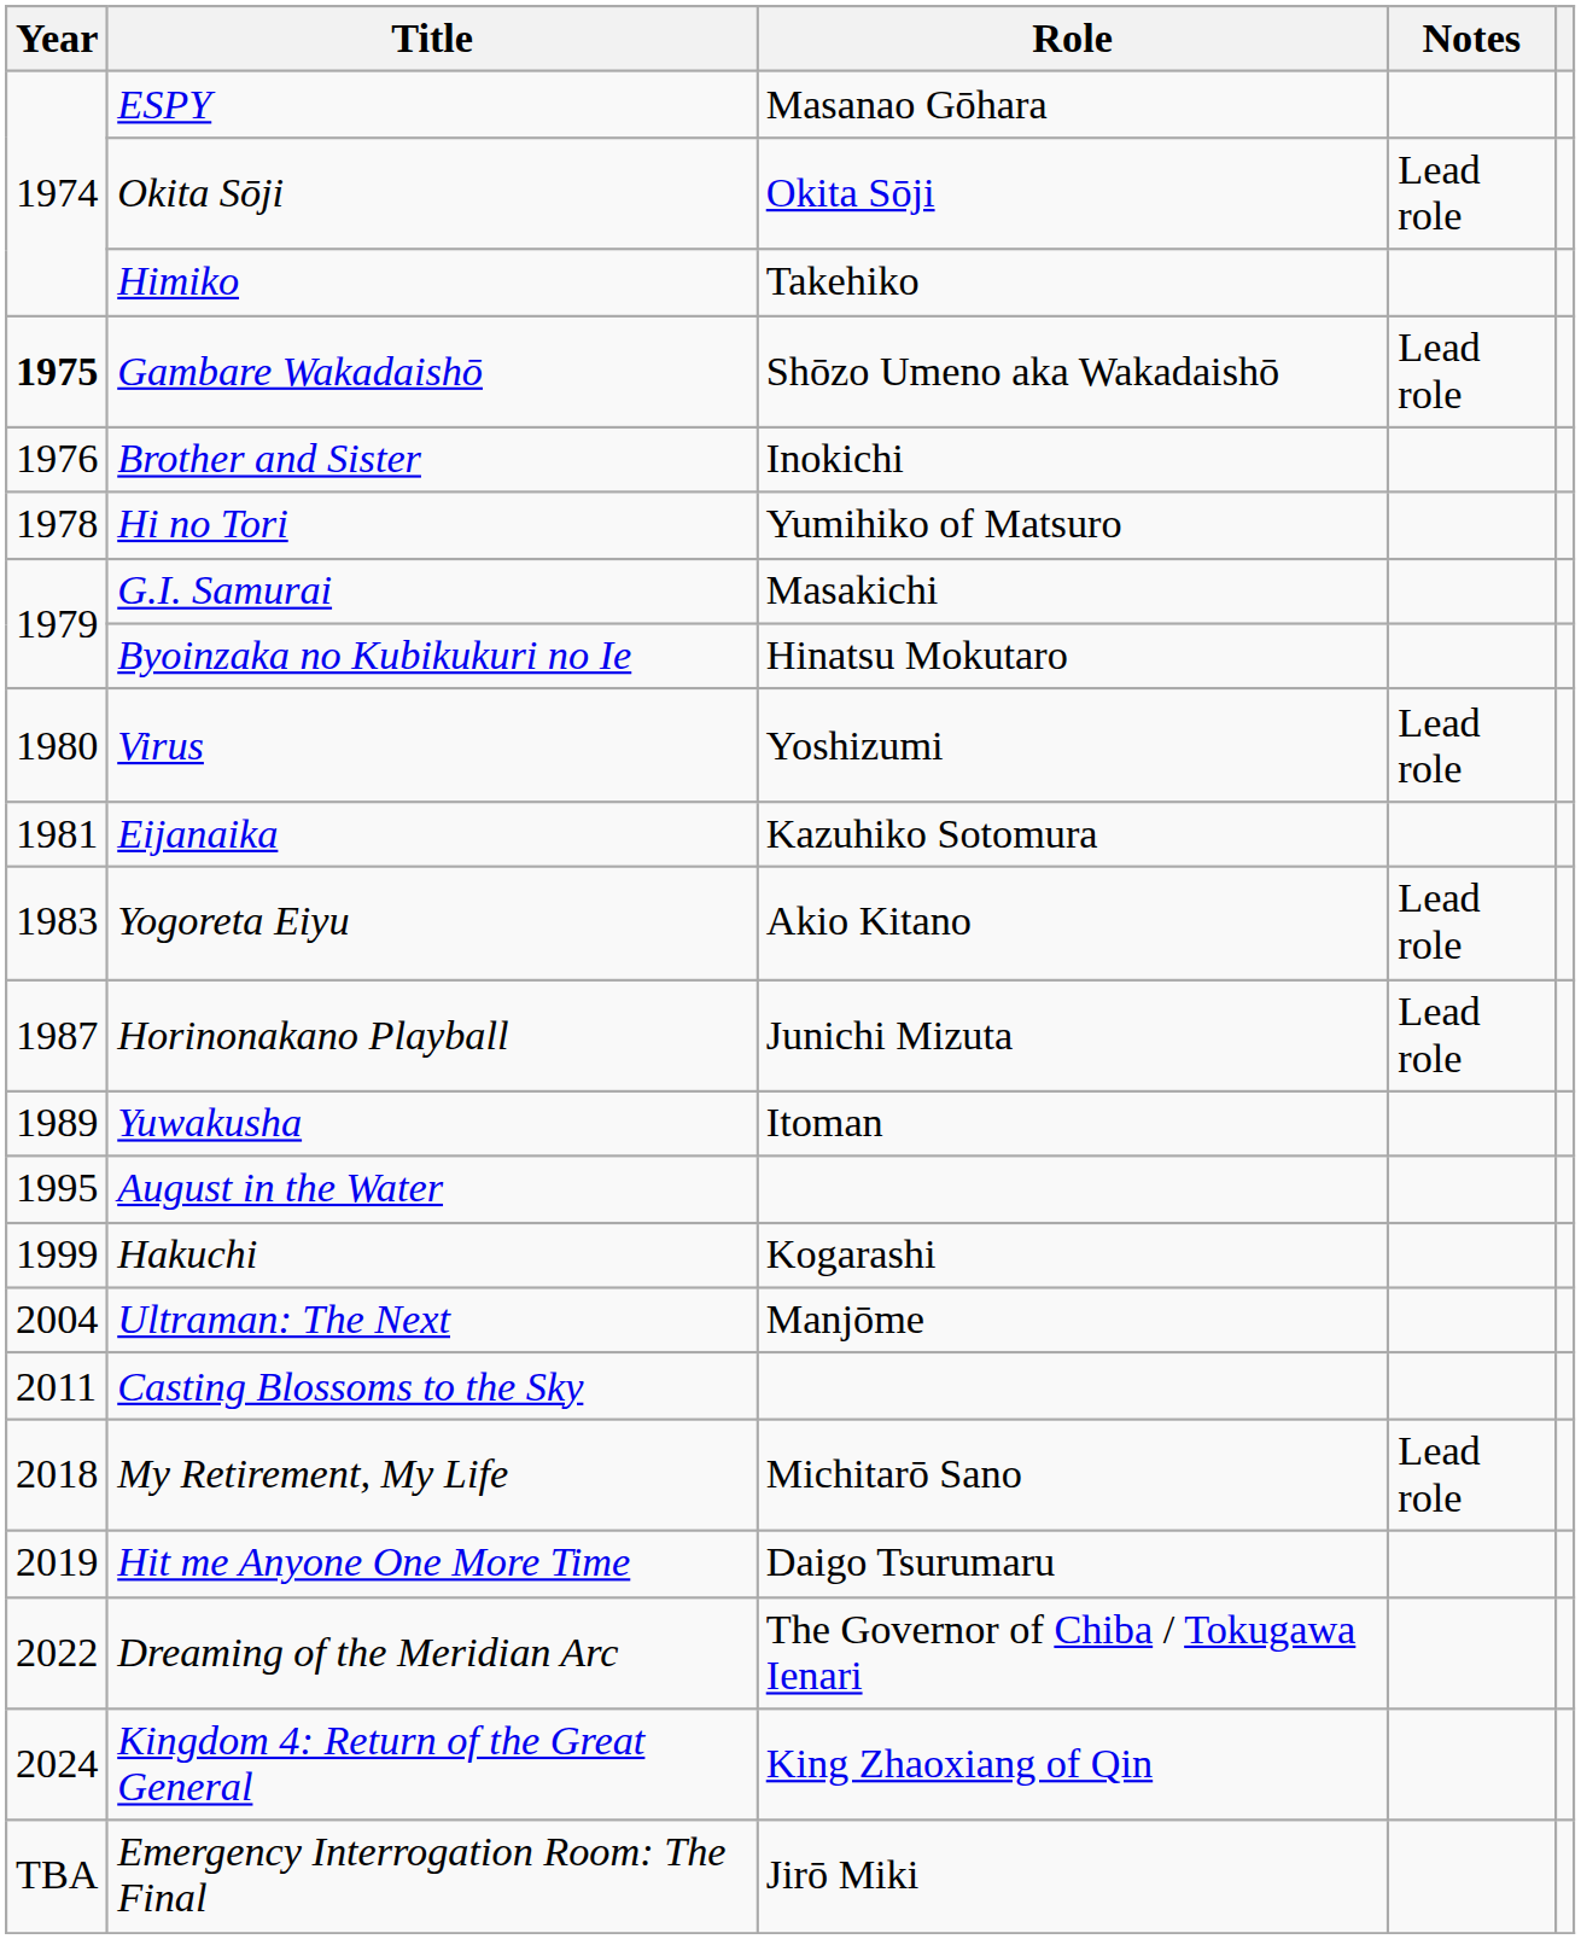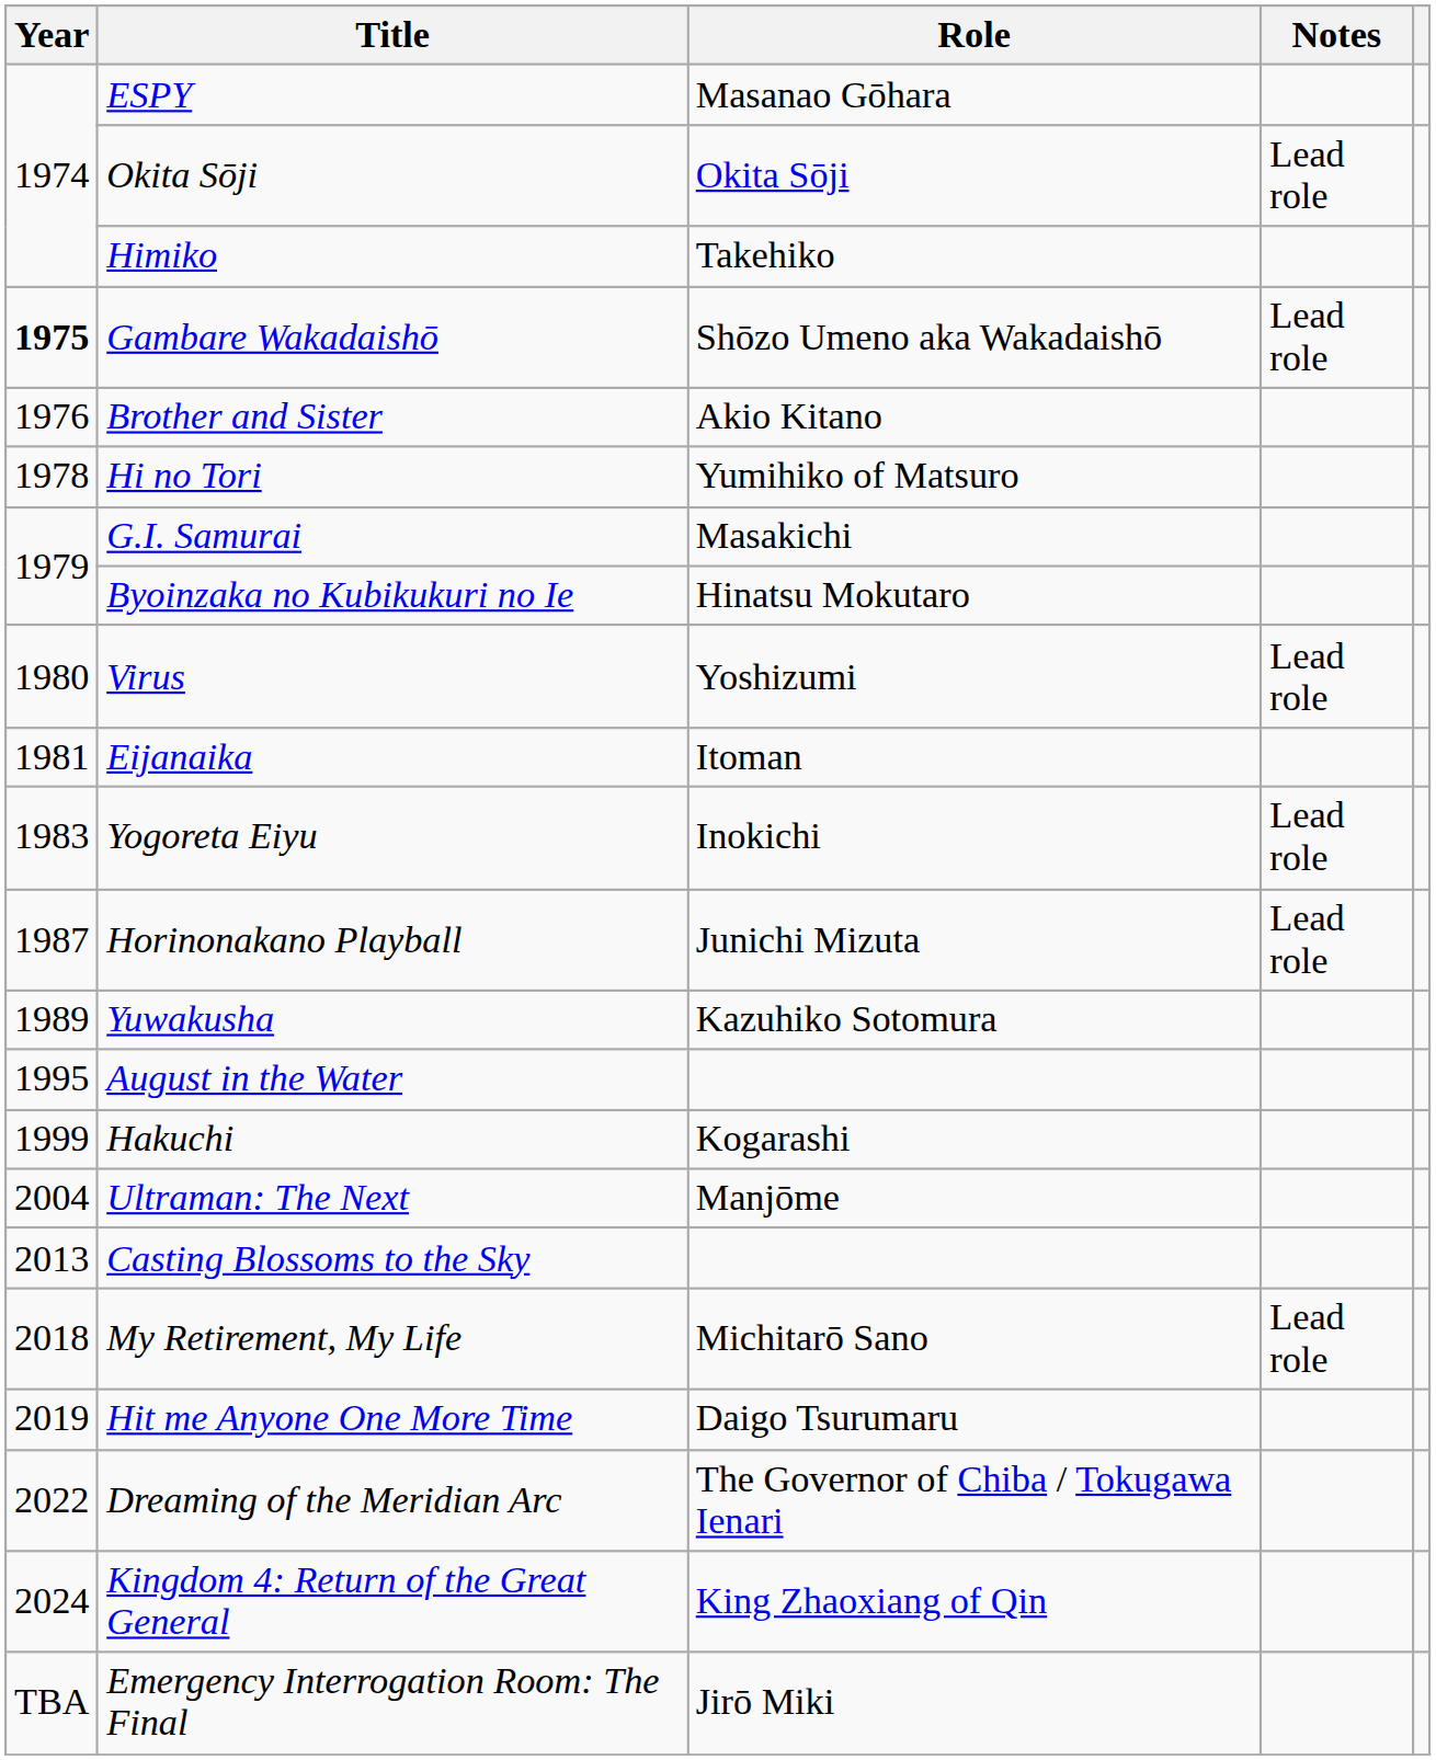 <table class="wikitable sortable">
 <tr>
 <th>Year</th>
 <th>Title</th>
 <th>Role</th>
 <th class="unsortable">Notes</th>
 <th class="unsortable"></th>
 </tr>
 <tr>
 <td rowspan=3>1974</td>
 <td><em><a href='#'>ESPY</a></em></td>
 <td>Masanao Gōhara</td>
 <td></td>
 <td></td>
 </tr>
 <tr>
 <td><em>Okita Sōji</em></td>
 <td><a href='#'>Okita Sōji</a></td>
 <td>Lead role</td>
 <td></td>
 </tr>
 <tr>
 <td><em><a href='#'>Himiko</a></em></td>
 <td>Takehiko</td>
 <td></td>
 <td></td>
 </tr>
 <tr>
 <td><strong>1975</strong></td>
 <td><em><a href='#'>Gambare Wakadaishō</a></em></td>
 <td>Shōzo Umeno aka Wakadaishō</td>
 <td>Lead role</td>
 <td></td>
 </tr>
 <tr>
 <td>1976</td>
 <td><em><a href='#'>Brother and Sister</a></em></td>
-<td>Inokichi</td>
+<td>Akio Kitano</td>
 <td></td>
 <td></td>
 </tr>
 <tr>
 <td>1978</td>
 <td><em><a href='#'>Hi no Tori</a></em></td>
 <td>Yumihiko of Matsuro</td>
 <td></td>
 <td></td>
 </tr>
 <tr>
 <td rowspan=2>1979</td>
 <td><em><a href='#'>G.I. Samurai</a></em></td>
 <td>Masakichi</td>
 <td></td>
 <td></td>
 </tr>
 <tr>
 <td><em><a href='#'>Byoinzaka no Kubikukuri no Ie</a></em></td>
 <td>Hinatsu Mokutaro</td>
 <td></td>
 <td></td>
 </tr>
 <tr>
 <td>1980</td>
 <td><em><a href='#'>Virus</a></em></td>
 <td>Yoshizumi</td>
 <td>Lead role</td>
 <td></td>
 </tr>
 <tr>
 <td>1981</td>
 <td><em><a href='#'>Eijanaika</a></em></td>
-<td>Kazuhiko Sotomura</td>
+<td>Itoman</td>
 <td></td>
 <td></td>
 </tr>
 <tr>
 <td>1983</td>
 <td><em>Yogoreta Eiyu</em></td>
-<td>Akio Kitano</td>
+<td>Inokichi</td>
 <td>Lead role</td>
 <td></td>
 </tr>
 <tr>
 <td>1987</td>
 <td><em>Horinonakano Playball</em></td>
 <td>Junichi Mizuta</td>
 <td>Lead role</td>
 <td></td>
 </tr>
 <tr>
 <td>1989</td>
 <td><em><a href='#'>Yuwakusha</a></em></td>
-<td>Itoman</td>
+<td>Kazuhiko Sotomura</td>
 <td></td>
 <td></td>
 </tr>
 <tr>
 <td>1995</td>
 <td><em><a href='#'>August in the Water</a></em></td>
 <td></td>
 <td></td>
 <td></td>
 </tr>
 <tr>
 <td>1999</td>
 <td><em>Hakuchi</em></td>
 <td>Kogarashi</td>
 <td></td>
 <td></td>
 </tr>
 <tr>
 <td>2004</td>
 <td><em><a href='#'>Ultraman: The Next</a></em></td>
 <td>Manjōme</td>
 <td></td>
 <td></td>
 </tr>
 <tr>
-<td>2011</td>
+<td>2013</td>
 <td><em><a href='#'>Casting Blossoms to the Sky</a></em></td>
 <td></td>
 <td></td>
 <td></td>
 </tr>
 <tr>
 <td>2018</td>
 <td><em>My Retirement, My Life</em></td>
 <td>Michitarō Sano</td>
 <td>Lead role</td>
 <td></td>
 </tr>
 <tr>
 <td>2019</td>
 <td><em><a href='#'>Hit me Anyone One More Time</a></em></td>
 <td>Daigo Tsurumaru</td>
 <td></td>
 <td></td>
 </tr>
 <tr>
 <td>2022</td>
 <td><em>Dreaming of the Meridian Arc</em></td>
 <td>The Governor of <a href='#'>Chiba</a> / <a href='#'>Tokugawa Ienari</a></td>
 <td></td>
 <td></td>
 </tr>
 <tr>
 <td>2024</td>
 <td><em><a href='#'>Kingdom 4: Return of the Great General</a></em></td>
 <td><a href='#'>King Zhaoxiang of Qin</a></td>
 <td></td>
 <td></td>
 </tr>
 <tr>
 <td>TBA</td>
 <td><em>Emergency Interrogation Room: The Final</em></td>
 <td>Jirō Miki</td>
 <td></td>
 <td></td>
 </tr>
 <tr>
 </tr>
 </table>
